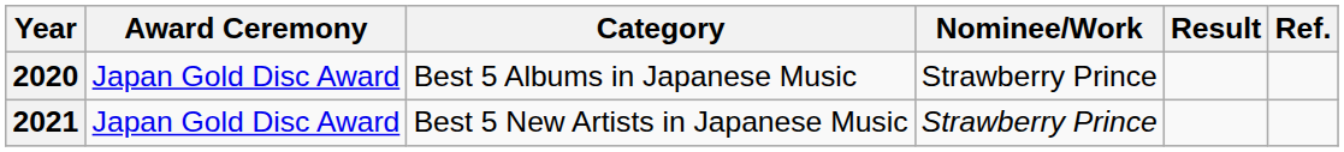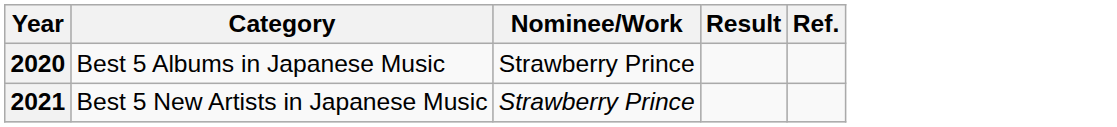 <table class="wikitable plainrowheaders">
 <tr>
 <th>Year</th>
-<th>Award Ceremony</th>
 <th>Category</th>
 <th>Nominee/Work</th>
 <th>Result</th>
 <th>Ref.</th>
 </tr>
 <tr>
 <th scope="row">2020</th>
-<td><a href='#'>Japan Gold Disc Award</a></td>
 <td>Best 5 Albums in Japanese Music</td>
 <td>Strawberry Prince</td>
 <td></td>
 <td></td>
 </tr>
 <tr>
 <th scope="row">2021</th>
-<td><a href='#'>Japan Gold Disc Award</a></td>
 <td>Best 5 New Artists in Japanese Music</td>
 <td><em>Strawberry Prince</em></td>
 <td></td>
 <td></td>
 </tr>
 </table>
